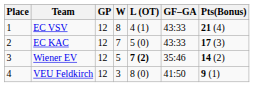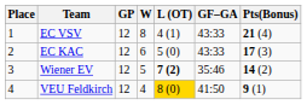 <table class="wikitable sortable">
 <tr style="background-color:#c0c0c0;">
 <th>Place</th>
 <th>Team</th>
 <th>GP</th>
 <th>W</th>
 <th>L (OT)</th>
 <th>GF–GA</th>
 <th>Pts(Bonus)</th>
 </tr>
 <tr>
 <td>1</td>
 <td><a href='#'>EC VSV</a></td>
 <td>12</td>
 <td>8</td>
 <td>4 (1)</td>
 <td>43:33</td>
 <td><strong>21</strong> (4)</td>
 </tr>
 <tr>
 <td>2</td>
 <td><a href='#'>EC KAC</a></td>
 <td>12</td>
-<td>7</td>
+<td>6</td>
 <td>5 (0)</td>
 <td>43:33</td>
 <td><strong>17</strong> (3)</td>
 </tr>
 <tr>
 <td>3</td>
 <td><a href='#'>Wiener EV</a></td>
 <td>12</td>
 <td>5</td>
 <td><strong>7 (2)</strong></td>
 <td>35:46</td>
 <td><strong>14</strong> (2)</td>
 </tr>
 <tr>
 <td>4</td>
 <td><a href='#'>VEU Feldkirch</a></td>
 <td>12</td>
-<td>3</td>
-<td>8 (0)</td>
+<td>4</td>
+<td style="background: gold;">8 (0)</td>
 <td>41:50</td>
 <td><strong>9</strong> (1)</td>
 </tr>
 </table>
